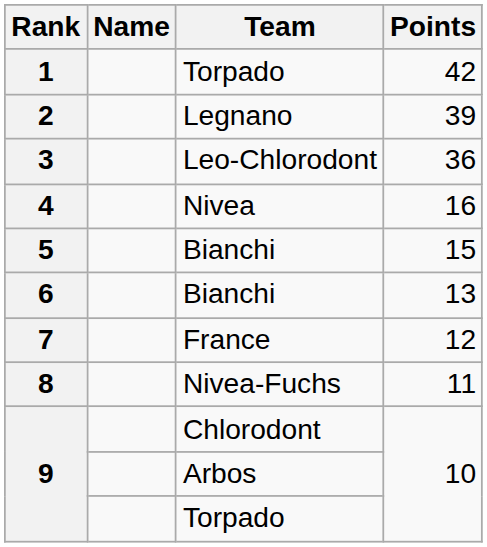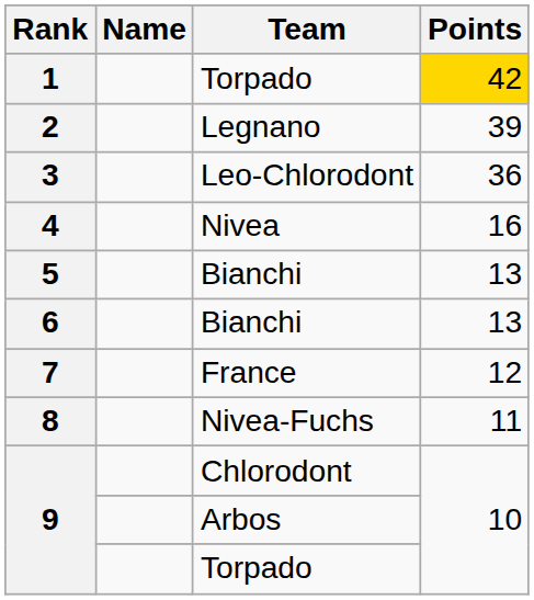 <table class="wikitable">
 <tr>
 <th>Rank</th>
 <th>Name</th>
 <th>Team</th>
 <th>Points</th>
 </tr>
 <tr>
 <th style="text-align:center">1</th>
 <td></td>
 <td>Torpado</td>
-<td align="right">42</td>
+<td align="right" style="background: gold;">42</td>
 </tr>
 <tr>
 <th style="text-align:center">2</th>
 <td></td>
 <td>Legnano</td>
 <td align="right">39</td>
 </tr>
 <tr>
 <th style="text-align:center">3</th>
 <td></td>
 <td>Leo-Chlorodont</td>
 <td align="right">36</td>
 </tr>
 <tr>
 <th style="text-align:center">4</th>
 <td> </td>
 <td>Nivea</td>
 <td align="right">16</td>
 </tr>
 <tr>
 <th style="text-align:center">5</th>
 <td></td>
 <td>Bianchi</td>
-<td align="right">15</td>
+<td align="right">13</td>
 </tr>
 <tr>
 <th style="text-align:center">6</th>
 <td></td>
 <td>Bianchi</td>
 <td align="right">13</td>
 </tr>
 <tr>
 <th style="text-align:center">7</th>
 <td></td>
 <td>France</td>
 <td align="right">12</td>
 </tr>
 <tr>
 <th style="text-align:center">8</th>
 <td></td>
 <td>Nivea-Fuchs</td>
 <td style="text-align:right">11</td>
 </tr>
 <tr>
 <th style="text-align:center" rowspan="3">9</th>
 <td></td>
 <td>Chlorodont</td>
 <td style="text-align:right" rowspan="3">10</td>
 </tr>
 <tr>
 <td></td>
 <td>Arbos</td>
 </tr>
 <tr>
 <td></td>
 <td>Torpado</td>
 </tr>
 </table>
